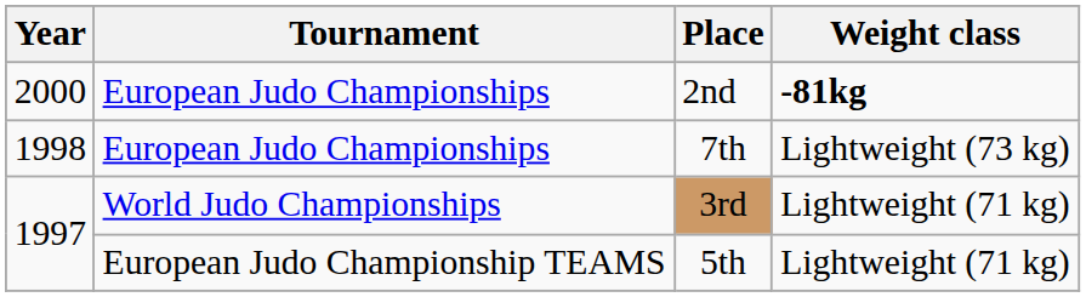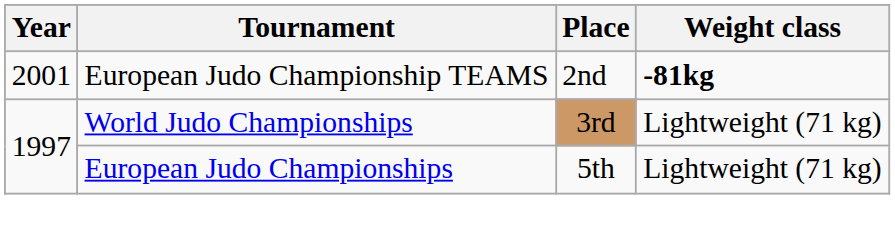 <table class=wikitable>
 <tr>
 <th>Year</th>
 <th>Tournament</th>
 <th>Place</th>
 <th>Weight class</th>
 </tr>
 <tr>
-<td>2000</td>
-<td><a href='#'>European Judo Championships</a></td>
+<td>2001</td>
+<td>European Judo Championship TEAMS</td>
 <td>2nd</td>
 <td><strong>-81kg</strong></td>
-</tr>
-<tr>
-<td>1998</td>
-<td><a href='#'>European Judo Championships</a></td>
-<td align="center">7th</td>
-<td>Lightweight (73 kg)</td>
 </tr>
 <tr>
 <td rowspan=2>1997</td>
 <td><a href='#'>World Judo Championships</a></td>
 <td bgcolor="cc9966" align="center">3rd</td>
 <td>Lightweight (71 kg)</td>
 </tr>
 <tr>
-<td>European Judo Championship TEAMS</td>
+<td><a href='#'>European Judo Championships</a></td>
 <td align="center">5th</td>
 <td>Lightweight (71 kg)</td>
 </tr>
 </table>
